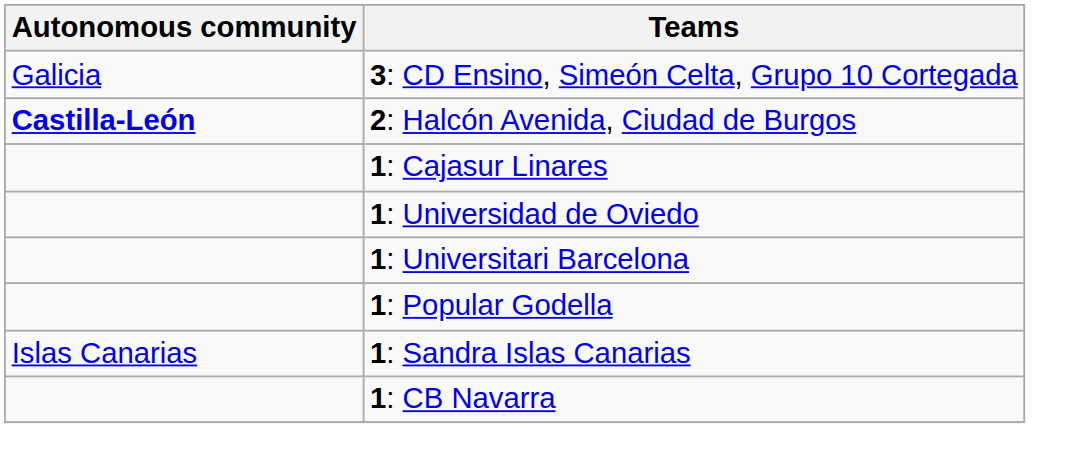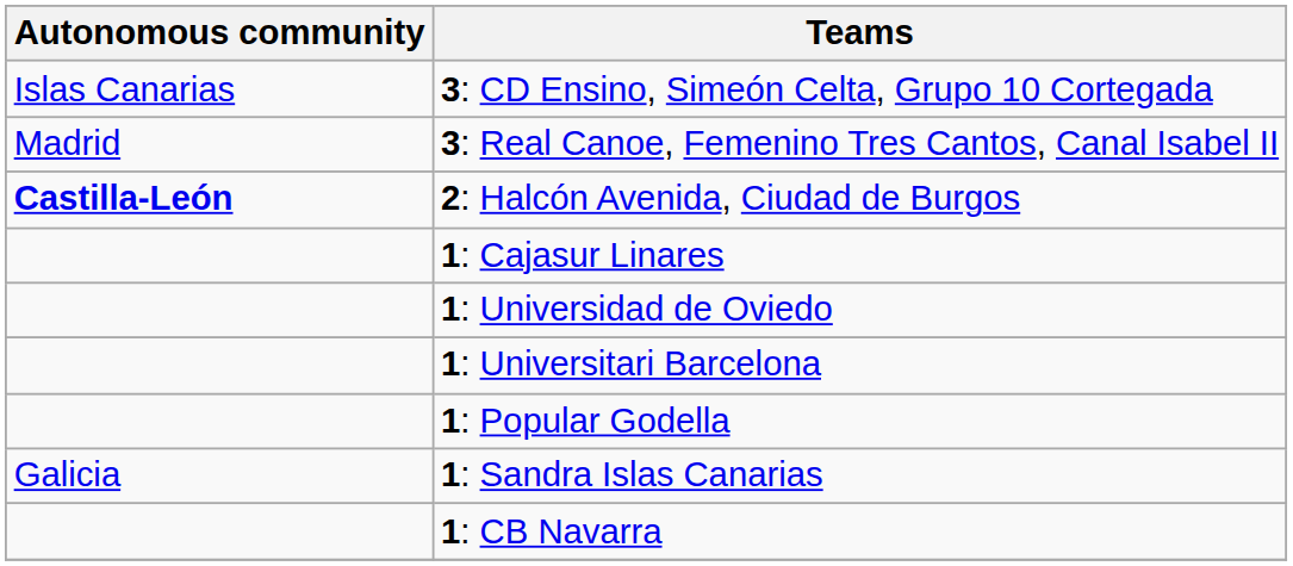 <table class="wikitable">
 <tr>
 <th>Autonomous community</th>
 <th>Teams</th>
 </tr>
 <tr>
-<td> <a href='#'>Galicia</a></td>
+<td> <a href='#'>Islas Canarias</a></td>
 <td><strong>3</strong>: <a href='#'>CD Ensino</a>, <a href='#'>Simeón Celta</a>, <a href='#'>Grupo 10 Cortegada</a></td>
+</tr>
+<tr>
+<td> <a href='#'>Madrid</a></td>
+<td><strong>3</strong>: <a href='#'>Real Canoe</a>, <a href='#'>Femenino Tres Cantos</a>, <a href='#'>Canal Isabel II</a></td>
 </tr>
 <tr>
 <td><strong> <a href='#'>Castilla-León</a></strong></td>
 <td><strong>2</strong>: <a href='#'>Halcón Avenida</a>, <a href='#'>Ciudad de Burgos</a></td>
 </tr>
 <tr>
 <td></td>
 <td><strong>1</strong>: <a href='#'>Cajasur Linares</a></td>
 </tr>
 <tr>
 <td></td>
 <td><strong>1</strong>: <a href='#'>Universidad de Oviedo</a></td>
 </tr>
 <tr>
 <td></td>
 <td><strong>1</strong>: <a href='#'>Universitari Barcelona</a></td>
 </tr>
 <tr>
 <td></td>
 <td><strong>1</strong>: <a href='#'>Popular Godella</a></td>
 </tr>
 <tr>
-<td> <a href='#'>Islas Canarias</a></td>
+<td> <a href='#'>Galicia</a></td>
 <td><strong>1</strong>: <a href='#'>Sandra Islas Canarias</a></td>
 </tr>
 <tr>
 <td></td>
 <td><strong>1</strong>: <a href='#'>CB Navarra</a></td>
 </tr>
 <tr>
 </tr>
 </table>
